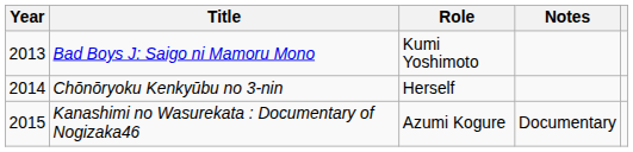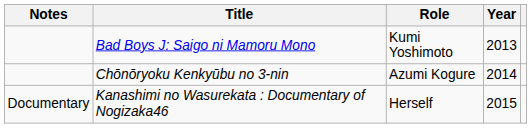 <table class="wikitable">
 <tr>
-<th>Year</th>
+<th>Notes</th>
 <th>Title</th>
 <th>Role</th>
-<th>Notes</th>
+<th>Year</th>
 <th></th>
 </tr>
 <tr>
-<td>2013</td>
+<td></td>
 <td><em><a href='#'>Bad Boys J: Saigo ni Mamoru Mono</a></em></td>
 <td>Kumi Yoshimoto</td>
-<td></td>
+<td>2013</td>
 <td></td>
 </tr>
 <tr>
+<td></td>
+<td><em>Chōnōryoku Kenkyūbu no 3-nin</em></td>
+<td>Azumi Kogure</td>
 <td>2014</td>
-<td><em>Chōnōryoku Kenkyūbu no 3-nin</em></td>
-<td>Herself</td>
-<td></td>
 <td></td>
 </tr>
 <tr>
+<td>Documentary</td>
+<td><em>Kanashimi no Wasurekata : Documentary of Nogizaka46</em></td>
+<td>Herself</td>
 <td>2015</td>
-<td><em>Kanashimi no Wasurekata : Documentary of Nogizaka46</em></td>
-<td>Azumi Kogure</td>
-<td>Documentary</td>
 <td></td>
 </tr>
 </table>
